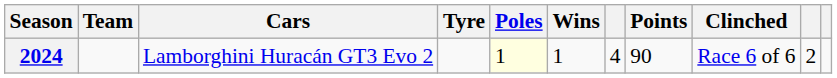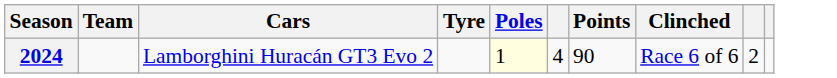 <table class="wikitable sortable plainrowheaders"; text-align:center;">
 <tr>
 <th scope=col>Season</th>
 <th scope=col>Team</th>
 <th scope=col>Cars</th>
 <th scope=col>Tyre</th>
 <th scope=col><a href='#'>Poles</a></th>
-<th scope=col>Wins</th>
 <th scope=col></th>
 <th scope=col>Points</th>
 <th scope=col>Clinched</th>
 <th scope=col></th>
 <th scope=col class=unsortable></th>
 </tr>
 <tr>
 <th scope=row style="text-align: center;"><a href='#'>2024</a></th>
 <td></td>
 <td><a href='#'>Lamborghini Huracán GT3 Evo 2</a></td>
 <td></td>
 <td style="background: lightyellow;">1</td>
-<td>1</td>
 <td>4</td>
 <td>90</td>
 <td><a href='#'>Race 6</a> of 6</td>
 <td>2</td>
 <td style="text-align:center;"></td>
 </tr>
 </table>
